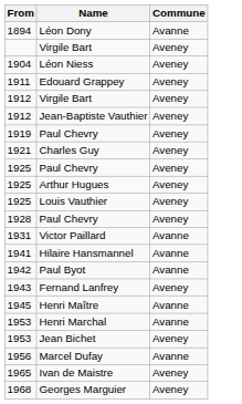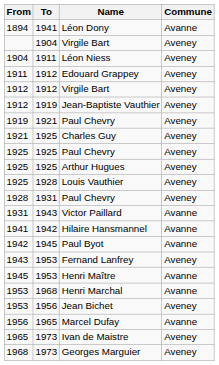 <table class="wikitable sortable">
 <tr>
 <th>From</th>
+<th>To</th>
 <th>Name</th>
 <th>Commune</th>
 </tr>
 <tr>
 <td>1894</td>
+<td>1941</td>
 <td>Léon Dony</td>
 <td>Avanne</td>
 </tr>
 <tr>
 <td></td>
+<td>1904</td>
 <td>Virgile Bart</td>
 <td>Aveney</td>
 </tr>
 <tr>
 <td>1904</td>
+<td>1911</td>
 <td>Léon Niess</td>
 <td>Aveney</td>
 </tr>
 <tr>
 <td>1911</td>
+<td>1912</td>
 <td>Edouard Grappey</td>
 <td>Aveney</td>
 </tr>
 <tr>
+<td>1912</td>
 <td>1912</td>
 <td>Virgile Bart</td>
 <td>Aveney</td>
 </tr>
 <tr>
 <td>1912</td>
+<td>1919</td>
 <td>Jean-Baptiste Vauthier</td>
 <td>Aveney</td>
 </tr>
 <tr>
 <td>1919</td>
+<td>1921</td>
 <td>Paul Chevry</td>
 <td>Aveney</td>
 </tr>
 <tr>
 <td>1921</td>
+<td>1925</td>
 <td>Charles Guy</td>
 <td>Aveney</td>
 </tr>
 <tr>
+<td>1925</td>
 <td>1925</td>
 <td>Paul Chevry</td>
 <td>Aveney</td>
 </tr>
 <tr>
 <td>1925</td>
+<td>1925</td>
 <td>Arthur Hugues</td>
 <td>Aveney</td>
 </tr>
 <tr>
 <td>1925</td>
+<td>1928</td>
 <td>Louis Vauthier</td>
 <td>Aveney</td>
 </tr>
 <tr>
 <td>1928</td>
+<td>1931</td>
 <td>Paul Chevry</td>
 <td>Aveney</td>
 </tr>
 <tr>
 <td>1931</td>
+<td>1943</td>
 <td>Victor Paillard</td>
 <td>Avanne</td>
 </tr>
 <tr>
 <td>1941</td>
+<td>1942</td>
 <td>Hilaire Hansmannel</td>
 <td>Avanne</td>
 </tr>
 <tr>
 <td>1942</td>
+<td>1945</td>
 <td>Paul Byot</td>
 <td>Avanne</td>
 </tr>
 <tr>
 <td>1943</td>
+<td>1953</td>
 <td>Fernand Lanfrey</td>
 <td>Aveney</td>
 </tr>
 <tr>
 <td>1945</td>
+<td>1953</td>
 <td>Henri Maître</td>
 <td>Avanne</td>
 </tr>
 <tr>
 <td>1953</td>
+<td>1968</td>
 <td>Henri Marchal</td>
 <td>Avanne</td>
 </tr>
 <tr>
 <td>1953</td>
+<td>1956</td>
 <td>Jean Bichet</td>
 <td>Aveney</td>
 </tr>
 <tr>
 <td>1956</td>
+<td>1965</td>
 <td>Marcel Dufay</td>
 <td>Avanne</td>
 </tr>
 <tr>
 <td>1965</td>
+<td>1973</td>
 <td>Ivan de Maistre</td>
 <td>Aveney</td>
 </tr>
 <tr>
 <td>1968</td>
+<td>1973</td>
 <td>Georges Marguier</td>
 <td>Aveney</td>
 </tr>
 </table>
